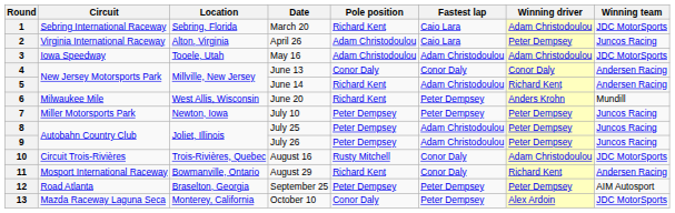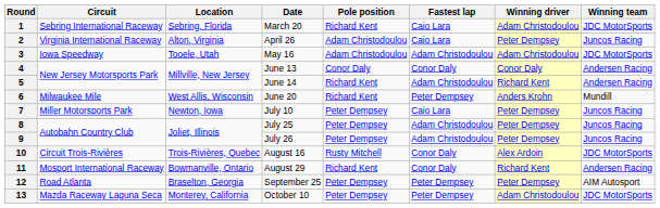 <table class="wikitable" style="font-size: 85%">
 <tr>
 <th>Round</th>
 <th>Circuit</th>
 <th>Location</th>
 <th>Date</th>
 <th>Pole position</th>
 <th>Fastest lap</th>
 <th>Winning driver</th>
 <th>Winning team</th>
 </tr>
 <tr>
 <th>1</th>
 <td> <a href='#'>Sebring International Raceway</a></td>
 <td><a href='#'>Sebring, Florida</a></td>
 <td>March 20</td>
 <td> <a href='#'>Richard Kent</a></td>
 <td> <a href='#'>Caio Lara</a></td>
 <td style="background:#FFFFBF;"> <a href='#'>Adam Christodoulou</a></td>
 <td><a href='#'>JDC MotorSports</a></td>
 </tr>
 <tr>
 <th>2</th>
 <td> <a href='#'>Virginia International Raceway</a></td>
 <td><a href='#'>Alton, Virginia</a></td>
 <td>April 26</td>
 <td> <a href='#'>Adam Christodoulou</a></td>
 <td> <a href='#'>Caio Lara</a></td>
 <td style="background:#FFFFBF;"> <a href='#'>Peter Dempsey</a></td>
 <td><a href='#'>Juncos Racing</a></td>
 </tr>
 <tr>
 <th>3</th>
 <td> <a href='#'>Iowa Speedway</a></td>
 <td><a href='#'>Tooele, Utah</a></td>
 <td>May 16</td>
 <td> <a href='#'>Adam Christodoulou</a></td>
 <td> <a href='#'>Adam Christodoulou</a></td>
 <td style="background:#FFFFBF;"> <a href='#'>Adam Christodoulou</a></td>
 <td><a href='#'>JDC MotorSports</a></td>
 </tr>
 <tr>
 <th>4</th>
 <td rowspan=2> <a href='#'>New Jersey Motorsports Park</a></td>
 <td rowspan=2><a href='#'>Millville, New Jersey</a></td>
 <td>June 13</td>
 <td> <a href='#'>Conor Daly</a></td>
 <td> <a href='#'>Conor Daly</a></td>
 <td style="background:#FFFFBF;"> <a href='#'>Conor Daly</a></td>
 <td><a href='#'>Andersen Racing</a></td>
 </tr>
 <tr>
 <th>5</th>
 <td>June 14</td>
 <td> <a href='#'>Richard Kent</a></td>
 <td> <a href='#'>Adam Christodoulou</a></td>
 <td style="background:#FFFFBF;"> <a href='#'>Richard Kent</a></td>
 <td><a href='#'>Andersen Racing</a></td>
 </tr>
 <tr>
 <th>6</th>
 <td> <a href='#'>Milwaukee Mile</a></td>
 <td><a href='#'>West Allis, Wisconsin</a></td>
 <td>June 20</td>
 <td> <a href='#'>Richard Kent</a></td>
 <td> <a href='#'>Peter Dempsey</a></td>
 <td style="background:#FFFFBF;"> <a href='#'>Anders Krohn</a></td>
 <td>Mundill</td>
 </tr>
 <tr>
 <th>7</th>
 <td> <a href='#'>Miller Motorsports Park</a></td>
 <td><a href='#'>Newton, Iowa</a></td>
 <td>July 10</td>
 <td> <a href='#'>Peter Dempsey</a></td>
-<td> <a href='#'>Peter Dempsey</a></td>
+<td> <a href='#'>Caio Lara</a></td>
 <td style="background:#FFFFBF;"> <a href='#'>Peter Dempsey</a></td>
 <td><a href='#'>Juncos Racing</a></td>
 </tr>
 <tr>
 <th>8</th>
 <td rowspan=2> <a href='#'>Autobahn Country Club</a></td>
 <td rowspan=2><a href='#'>Joliet, Illinois</a></td>
 <td>July 25</td>
 <td> <a href='#'>Peter Dempsey</a></td>
 <td> <a href='#'>Adam Christodoulou</a></td>
 <td style="background:#FFFFBF;"> <a href='#'>Peter Dempsey</a></td>
 <td><a href='#'>Juncos Racing</a></td>
 </tr>
 <tr>
 <th>9</th>
 <td>July 26</td>
 <td> <a href='#'>Peter Dempsey</a></td>
 <td> <a href='#'>Adam Christodoulou</a></td>
 <td style="background:#FFFFBF;"> <a href='#'>Peter Dempsey</a></td>
 <td><a href='#'>Juncos Racing</a></td>
 </tr>
 <tr>
 <th>10</th>
 <td> <a href='#'>Circuit Trois-Rivières</a></td>
 <td><a href='#'>Trois-Rivières, Quebec</a></td>
 <td>August 16</td>
 <td> <a href='#'>Rusty Mitchell</a></td>
 <td> <a href='#'>Conor Daly</a></td>
-<td style="background:#FFFFBF;"> <a href='#'>Adam Christodoulou</a></td>
+<td style="background:#FFFFBF;"> <a href='#'>Alex Ardoin</a></td>
 <td><a href='#'>JDC MotorSports</a></td>
 </tr>
 <tr>
 <th>11</th>
 <td> <a href='#'>Mosport International Raceway</a></td>
 <td><a href='#'>Bowmanville, Ontario</a></td>
 <td>August 29</td>
 <td> <a href='#'>Richard Kent</a></td>
 <td> <a href='#'>Conor Daly</a></td>
 <td style="background:#FFFFBF;"> <a href='#'>Richard Kent</a></td>
 <td><a href='#'>Andersen Racing</a></td>
 </tr>
 <tr>
 <th>12</th>
 <td> <a href='#'>Road Atlanta</a></td>
 <td><a href='#'>Braselton, Georgia</a></td>
 <td>September 25</td>
 <td> <a href='#'>Peter Dempsey</a></td>
 <td> <a href='#'>Peter Dempsey</a></td>
 <td style="background:#FFFFBF;"> <a href='#'>Peter Dempsey</a></td>
 <td>AIM Autosport</td>
 </tr>
 <tr>
 <th>13</th>
 <td> <a href='#'>Mazda Raceway Laguna Seca</a></td>
 <td><a href='#'>Monterey, California</a></td>
 <td>October 10</td>
-<td> <a href='#'>Conor Daly</a></td>
 <td> <a href='#'>Peter Dempsey</a></td>
-<td style="background:#FFFFBF;"> <a href='#'>Alex Ardoin</a></td>
+<td> <a href='#'>Peter Dempsey</a></td>
+<td style="background:#FFFFBF;"> <a href='#'>Adam Christodoulou</a></td>
 <td><a href='#'>JDC MotorSports</a></td>
 </tr>
 </table>
